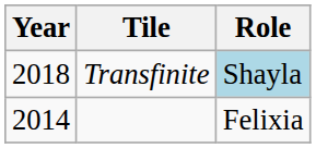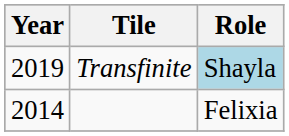 <table class="wikitable sortable">
 <tr>
 <th>Year</th>
 <th>Tile</th>
 <th>Role</th>
 </tr>
 <tr>
-<td>2018</td>
+<td>2019</td>
 <td><em>Transfinite</em></td>
 <td style="background: lightblue;">Shayla</td>
 </tr>
 <tr>
 <td>2014</td>
 <td><em></em></td>
 <td>Felixia</td>
 </tr>
 </table>
